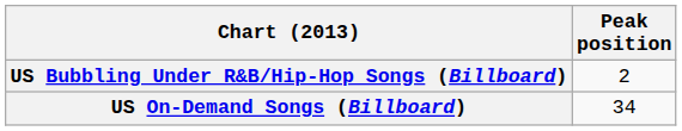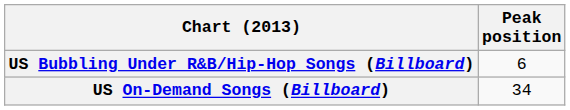 <table class="wikitable sortable plainrowheaders" style="text-align:center">
 <tr>
 <th scope="col">Chart (2013)</th>
 <th scope="col">Peak<br>position</th>
 </tr>
 <tr>
 <th scope="row">US <a href='#'>Bubbling Under R&B/Hip-Hop Songs</a> (<em><a href='#'>Billboard</a></em>)</th>
-<td style="text-align:center;">2</td>
+<td style="text-align:center;">6</td>
 </tr>
 <tr>
 <th scope="row">US <a href='#'>On-Demand Songs</a> (<em><a href='#'>Billboard</a></em>)</th>
 <td style="text-align:center;">34</td>
 </tr>
 </table>
